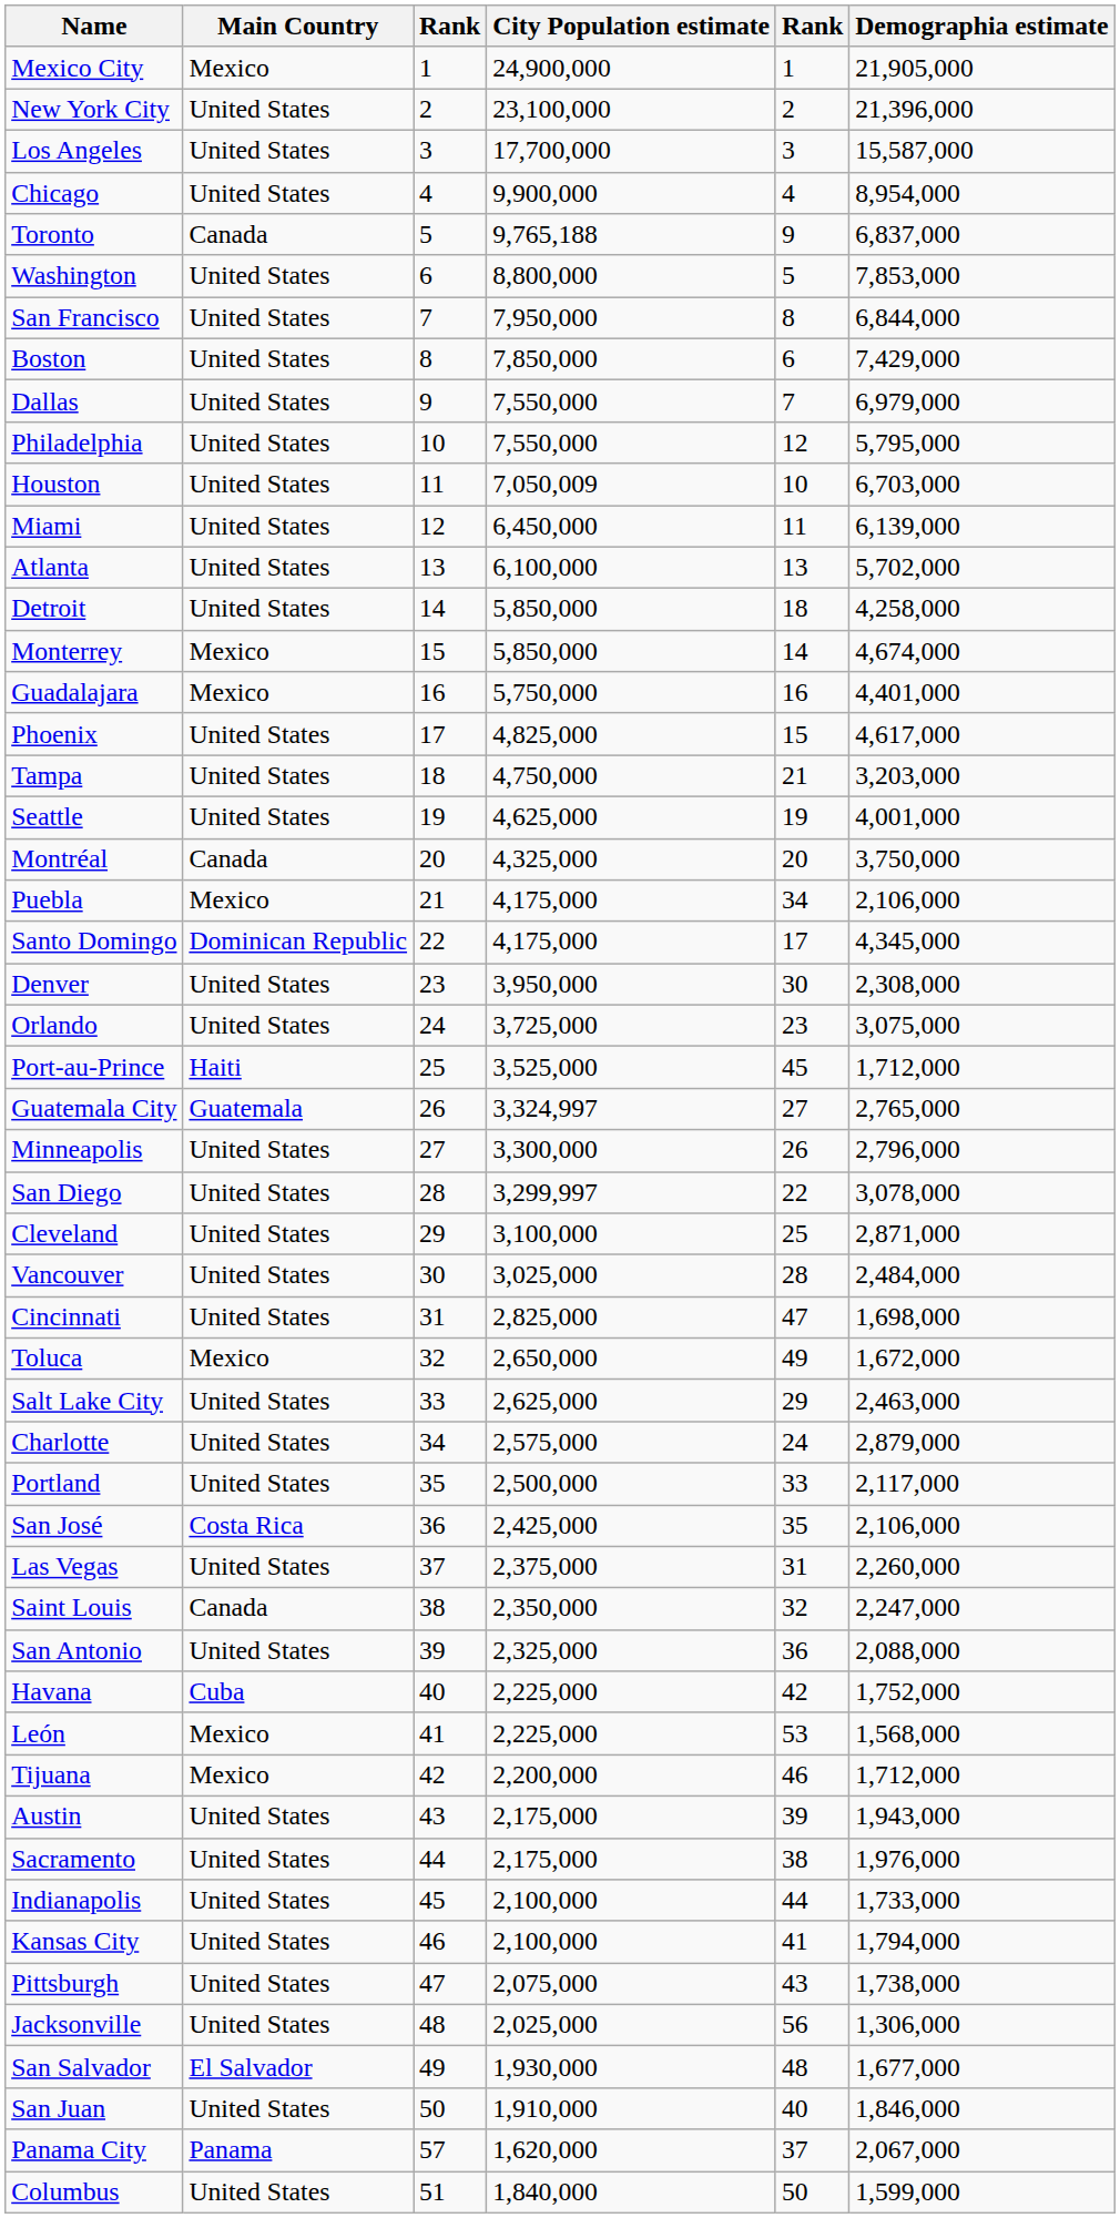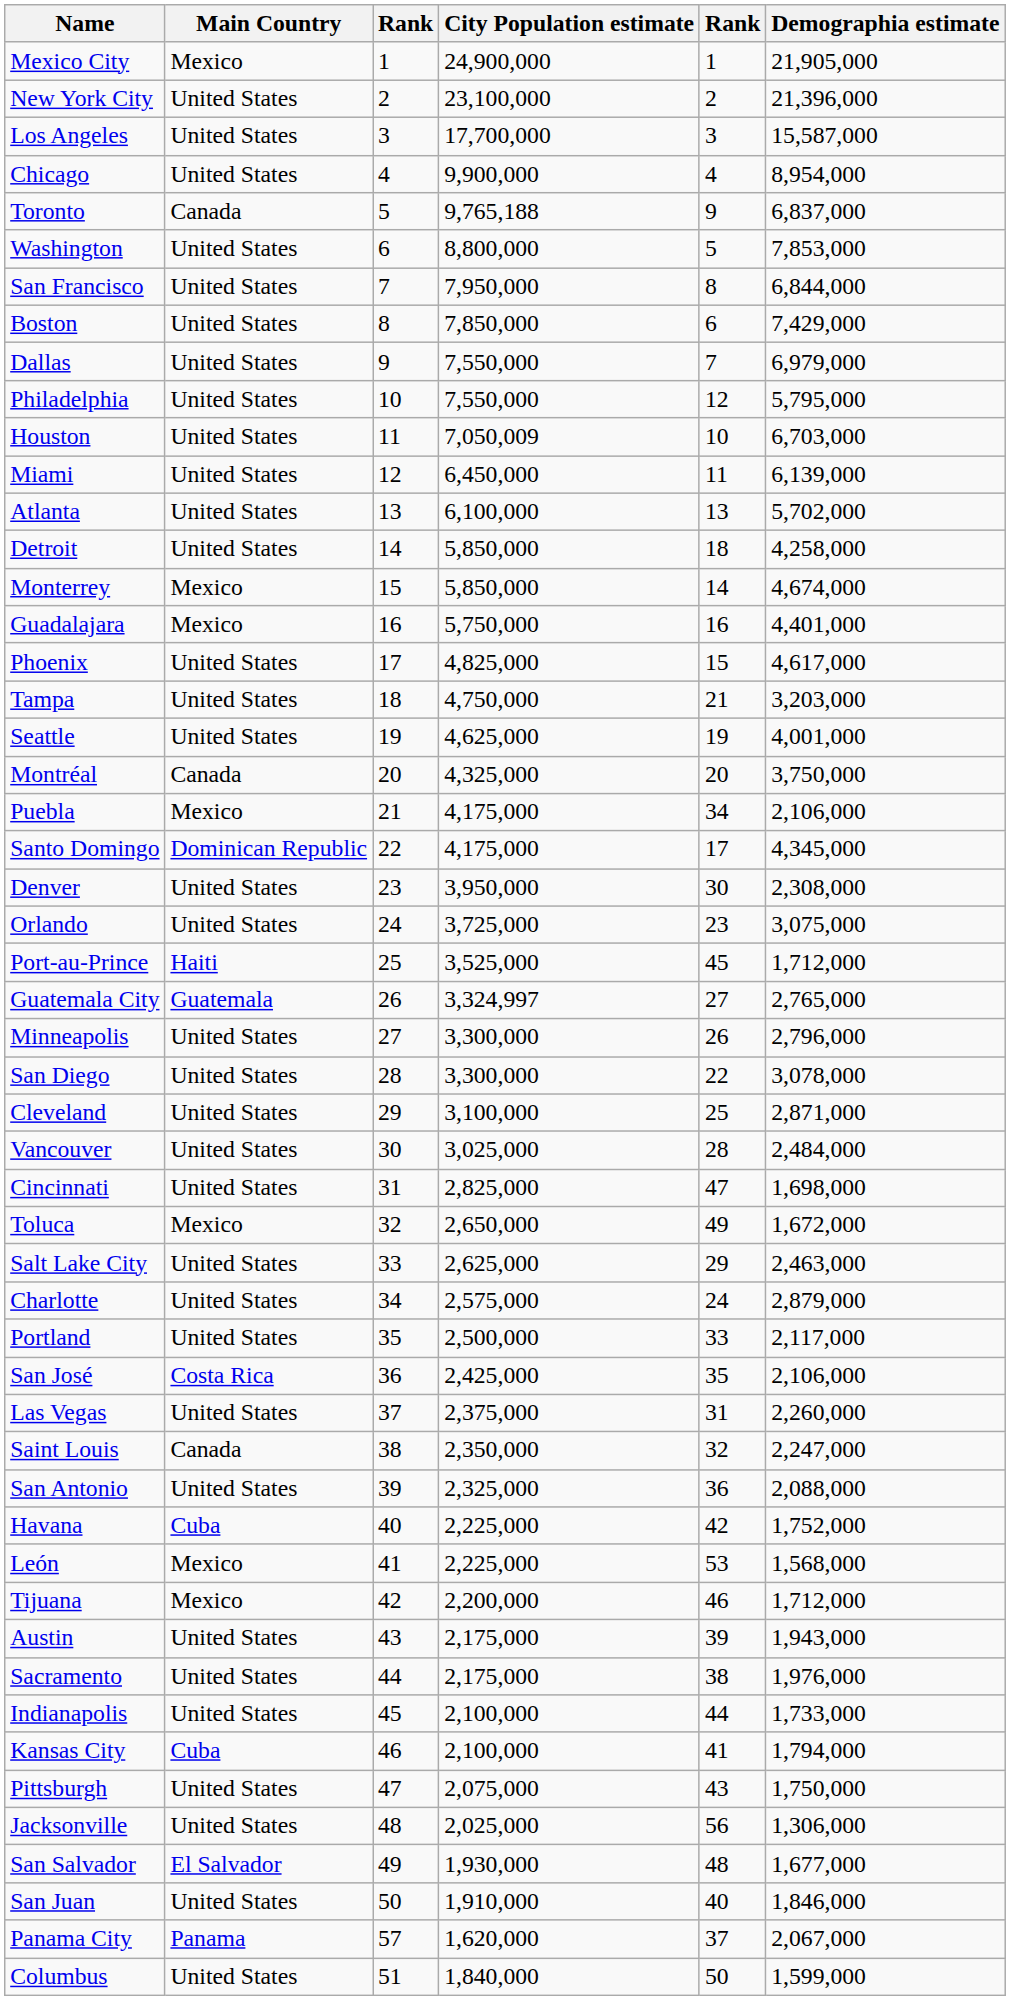 <table class="wikitable sortable">
 <tr>
 <th>Name</th>
 <th>Main Country</th>
 <th>Rank</th>
 <th>City Population estimate</th>
 <th>Rank</th>
 <th>Demographia estimate</th>
 </tr>
 <tr>
 <td><a href='#'>Mexico City</a></td>
 <td>Mexico</td>
 <td>1</td>
 <td>24,900,000</td>
 <td>1</td>
 <td>21,905,000</td>
 </tr>
 <tr>
 <td><a href='#'>New York City</a></td>
 <td>United States</td>
 <td>2</td>
 <td>23,100,000</td>
 <td>2</td>
 <td>21,396,000</td>
 </tr>
 <tr>
 <td><a href='#'>Los Angeles</a></td>
 <td>United States</td>
 <td>3</td>
 <td>17,700,000</td>
 <td>3</td>
 <td>15,587,000</td>
 </tr>
 <tr>
 <td><a href='#'>Chicago</a></td>
 <td>United States</td>
 <td>4</td>
 <td>9,900,000</td>
 <td>4</td>
 <td>8,954,000</td>
 </tr>
 <tr>
 <td><a href='#'>Toronto</a></td>
 <td>Canada</td>
 <td>5</td>
 <td>9,765,188</td>
 <td>9</td>
 <td>6,837,000</td>
 </tr>
 <tr>
 <td><a href='#'>Washington</a></td>
 <td>United States</td>
 <td>6</td>
 <td>8,800,000</td>
 <td>5</td>
 <td>7,853,000</td>
 </tr>
 <tr>
 <td><a href='#'>San Francisco</a></td>
 <td>United States</td>
 <td>7</td>
 <td>7,950,000</td>
 <td>8</td>
 <td>6,844,000</td>
 </tr>
 <tr>
 <td><a href='#'>Boston</a></td>
 <td>United States</td>
 <td>8</td>
 <td>7,850,000</td>
 <td>6</td>
 <td>7,429,000</td>
 </tr>
 <tr>
 <td><a href='#'>Dallas</a></td>
 <td>United States</td>
 <td>9</td>
 <td>7,550,000</td>
 <td>7</td>
 <td>6,979,000</td>
 </tr>
 <tr>
 <td><a href='#'>Philadelphia</a></td>
 <td>United States</td>
 <td>10</td>
 <td>7,550,000</td>
 <td>12</td>
 <td>5,795,000</td>
 </tr>
 <tr>
 <td><a href='#'>Houston</a></td>
 <td>United States</td>
 <td>11</td>
 <td>7,050,009</td>
 <td>10</td>
 <td>6,703,000</td>
 </tr>
 <tr>
 <td><a href='#'>Miami</a></td>
 <td>United States</td>
 <td>12</td>
 <td>6,450,000</td>
 <td>11</td>
 <td>6,139,000</td>
 </tr>
 <tr>
 <td><a href='#'>Atlanta</a></td>
 <td>United States</td>
 <td>13</td>
 <td>6,100,000</td>
 <td>13</td>
 <td>5,702,000</td>
 </tr>
 <tr>
 <td><a href='#'>Detroit</a></td>
 <td>United States</td>
 <td>14</td>
 <td>5,850,000</td>
 <td>18</td>
 <td>4,258,000</td>
 </tr>
 <tr>
 <td><a href='#'>Monterrey</a></td>
 <td>Mexico</td>
 <td>15</td>
 <td>5,850,000</td>
 <td>14</td>
 <td>4,674,000</td>
 </tr>
 <tr>
 <td><a href='#'>Guadalajara</a></td>
 <td>Mexico</td>
 <td>16</td>
 <td>5,750,000</td>
 <td>16</td>
 <td>4,401,000</td>
 </tr>
 <tr>
 <td><a href='#'>Phoenix</a></td>
 <td>United States</td>
 <td>17</td>
 <td>4,825,000</td>
 <td>15</td>
 <td>4,617,000</td>
 </tr>
 <tr>
 <td><a href='#'>Tampa</a></td>
 <td>United States</td>
 <td>18</td>
 <td>4,750,000</td>
 <td>21</td>
 <td>3,203,000</td>
 </tr>
 <tr>
 <td><a href='#'>Seattle</a></td>
 <td>United States</td>
 <td>19</td>
 <td>4,625,000</td>
 <td>19</td>
 <td>4,001,000</td>
 </tr>
 <tr>
 <td><a href='#'>Montréal</a></td>
 <td>Canada</td>
 <td>20</td>
 <td>4,325,000</td>
 <td>20</td>
 <td>3,750,000</td>
 </tr>
 <tr>
 <td><a href='#'>Puebla</a></td>
 <td>Mexico</td>
 <td>21</td>
 <td>4,175,000</td>
 <td>34</td>
 <td>2,106,000</td>
 </tr>
 <tr>
 <td><a href='#'>Santo Domingo</a></td>
 <td><a href='#'>Dominican Republic</a></td>
 <td>22</td>
 <td>4,175,000</td>
 <td>17</td>
 <td>4,345,000</td>
 </tr>
 <tr>
 <td><a href='#'>Denver</a></td>
 <td>United States</td>
 <td>23</td>
 <td>3,950,000</td>
 <td>30</td>
 <td>2,308,000</td>
 </tr>
 <tr>
 <td><a href='#'>Orlando</a></td>
 <td>United States</td>
 <td>24</td>
 <td>3,725,000</td>
 <td>23</td>
 <td>3,075,000</td>
 </tr>
 <tr>
 <td><a href='#'>Port-au-Prince</a></td>
 <td><a href='#'>Haiti</a></td>
 <td>25</td>
 <td>3,525,000</td>
 <td>45</td>
 <td>1,712,000</td>
 </tr>
 <tr>
 <td><a href='#'>Guatemala City</a></td>
 <td><a href='#'>Guatemala</a></td>
 <td>26</td>
 <td>3,324,997</td>
 <td>27</td>
 <td>2,765,000</td>
 </tr>
 <tr>
 <td><a href='#'>Minneapolis</a></td>
 <td>United States</td>
 <td>27</td>
 <td>3,300,000</td>
 <td>26</td>
 <td>2,796,000</td>
 </tr>
 <tr>
 <td><a href='#'>San Diego</a></td>
 <td>United States</td>
 <td>28</td>
-<td>3,299,997</td>
+<td>3,300,000</td>
 <td>22</td>
 <td>3,078,000</td>
 </tr>
 <tr>
 <td><a href='#'>Cleveland</a></td>
 <td>United States</td>
 <td>29</td>
 <td>3,100,000</td>
 <td>25</td>
 <td>2,871,000</td>
 </tr>
 <tr>
 <td><a href='#'>Vancouver</a></td>
 <td>United States</td>
 <td>30</td>
 <td>3,025,000</td>
 <td>28</td>
 <td>2,484,000</td>
 </tr>
 <tr>
 <td><a href='#'>Cincinnati</a></td>
 <td>United States</td>
 <td>31</td>
 <td>2,825,000</td>
 <td>47</td>
 <td>1,698,000</td>
 </tr>
 <tr>
 <td><a href='#'>Toluca</a></td>
 <td>Mexico</td>
 <td>32</td>
 <td>2,650,000</td>
 <td>49</td>
 <td>1,672,000</td>
 </tr>
 <tr>
 <td><a href='#'>Salt Lake City</a></td>
 <td>United States</td>
 <td>33</td>
 <td>2,625,000</td>
 <td>29</td>
 <td>2,463,000</td>
 </tr>
 <tr>
 <td><a href='#'>Charlotte</a></td>
 <td>United States</td>
 <td>34</td>
 <td>2,575,000</td>
 <td>24</td>
 <td>2,879,000</td>
 </tr>
 <tr>
 <td><a href='#'>Portland</a></td>
 <td>United States</td>
 <td>35</td>
 <td>2,500,000</td>
 <td>33</td>
 <td>2,117,000</td>
 </tr>
 <tr>
 <td><a href='#'>San José</a></td>
 <td><a href='#'>Costa Rica</a></td>
 <td>36</td>
 <td>2,425,000</td>
 <td>35</td>
 <td>2,106,000</td>
 </tr>
 <tr>
 <td><a href='#'>Las Vegas</a></td>
 <td>United States</td>
 <td>37</td>
 <td>2,375,000</td>
 <td>31</td>
 <td>2,260,000</td>
 </tr>
 <tr>
 <td><a href='#'>Saint Louis</a></td>
 <td>Canada</td>
 <td>38</td>
 <td>2,350,000</td>
 <td>32</td>
 <td>2,247,000</td>
 </tr>
 <tr>
 <td><a href='#'>San Antonio</a></td>
 <td>United States</td>
 <td>39</td>
 <td>2,325,000</td>
 <td>36</td>
 <td>2,088,000</td>
 </tr>
 <tr>
 <td><a href='#'>Havana</a></td>
 <td><a href='#'>Cuba</a></td>
 <td>40</td>
 <td>2,225,000</td>
 <td>42</td>
 <td>1,752,000</td>
 </tr>
 <tr>
 <td><a href='#'>León</a></td>
 <td>Mexico</td>
 <td>41</td>
 <td>2,225,000</td>
 <td>53</td>
 <td>1,568,000</td>
 </tr>
 <tr>
 <td><a href='#'>Tijuana</a></td>
 <td>Mexico</td>
 <td>42</td>
 <td>2,200,000</td>
 <td>46</td>
 <td>1,712,000</td>
 </tr>
 <tr>
 <td><a href='#'>Austin</a></td>
 <td>United States</td>
 <td>43</td>
 <td>2,175,000</td>
 <td>39</td>
 <td>1,943,000</td>
 </tr>
 <tr>
 <td><a href='#'>Sacramento</a></td>
 <td>United States</td>
 <td>44</td>
 <td>2,175,000</td>
 <td>38</td>
 <td>1,976,000</td>
 </tr>
 <tr>
 <td><a href='#'>Indianapolis</a></td>
 <td>United States</td>
 <td>45</td>
 <td>2,100,000</td>
 <td>44</td>
 <td>1,733,000</td>
 </tr>
 <tr>
 <td><a href='#'>Kansas City</a></td>
-<td>United States</td>
+<td><a href='#'>Cuba</a></td>
 <td>46</td>
 <td>2,100,000</td>
 <td>41</td>
 <td>1,794,000</td>
 </tr>
 <tr>
 <td><a href='#'>Pittsburgh</a></td>
 <td>United States</td>
 <td>47</td>
 <td>2,075,000</td>
 <td>43</td>
-<td>1,738,000</td>
+<td>1,750,000</td>
 </tr>
 <tr>
 <td><a href='#'>Jacksonville</a></td>
 <td>United States</td>
 <td>48</td>
 <td>2,025,000</td>
 <td>56</td>
 <td>1,306,000</td>
 </tr>
 <tr>
 <td><a href='#'>San Salvador</a></td>
 <td><a href='#'>El Salvador</a></td>
 <td>49</td>
 <td>1,930,000</td>
 <td>48</td>
 <td>1,677,000</td>
 </tr>
 <tr>
 <td><a href='#'>San Juan</a></td>
 <td>United States</td>
 <td>50</td>
 <td>1,910,000</td>
 <td>40</td>
 <td>1,846,000</td>
 </tr>
 <tr>
 <td><a href='#'>Panama City</a></td>
 <td><a href='#'>Panama</a></td>
 <td>57</td>
 <td>1,620,000</td>
 <td>37</td>
 <td>2,067,000</td>
 </tr>
 <tr>
 <td><a href='#'>Columbus</a></td>
 <td>United States</td>
 <td>51</td>
 <td>1,840,000</td>
 <td>50</td>
 <td>1,599,000</td>
 </tr>
 </table>
